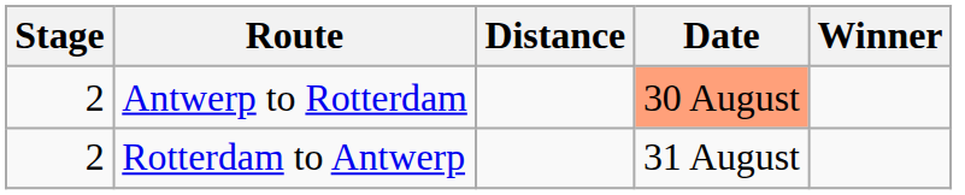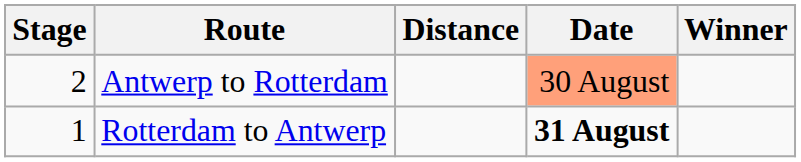 <table class="wikitable">
 <tr>
 <th>Stage</th>
 <th>Route</th>
 <th>Distance</th>
 <th>Date</th>
 <th>Winner</th>
 </tr>
 <tr>
 <td align=right>2</td>
 <td><a href='#'>Antwerp</a> to <a href='#'>Rotterdam</a></td>
 <td></td>
 <td align=right style="background: lightsalmon;">30 August</td>
 <td></td>
 </tr>
 <tr>
-<td align=right>2</td>
+<td align=right>1</td>
 <td><a href='#'>Rotterdam</a> to <a href='#'>Antwerp</a></td>
 <td></td>
-<td align=right>31 August</td>
+<td align=right><strong>31 August</strong></td>
 <td></td>
 </tr>
 </table>
